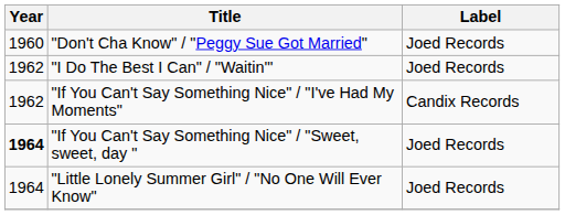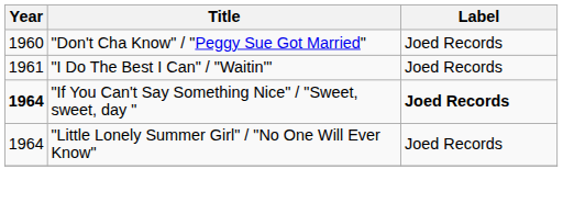 <table class="wikitable">
 <tr>
 <th width="25">Year</th>
 <th width="350">Title</th>
 <th width="150">Label</th>
 </tr>
 <tr>
 <td>1960</td>
 <td>"Don't Cha Know" / "<a href='#'>Peggy Sue Got Married</a>"</td>
 <td>Joed Records</td>
 </tr>
 <tr>
-<td>1962</td>
+<td>1961</td>
 <td>"I Do The Best I Can" / "Waitin'"</td>
 <td>Joed Records</td>
 </tr>
 <tr>
-<td>1962</td>
-<td>"If You Can't Say Something Nice" / "I've Had My Moments"</td>
-<td>Candix Records</td>
-</tr>
-<tr>
 <td><strong>1964</strong></td>
 <td>"If You Can't Say Something Nice" / "Sweet, sweet, day "</td>
-<td>Joed Records</td>
+<td><strong>Joed Records</strong></td>
 </tr>
 <tr>
 <td>1964</td>
 <td>"Little Lonely Summer Girl" / "No One Will Ever Know"</td>
 <td>Joed Records</td>
 </tr>
 <tr>
 </tr>
 </table>
